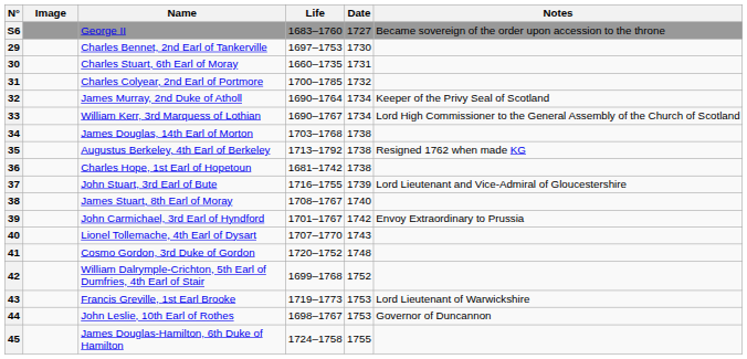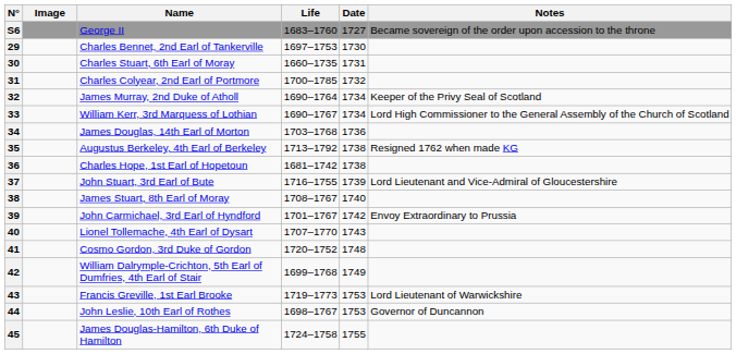 <table class="wikitable">
 <tr>
 <th>N°</th>
 <th style="width: 75px;">Image</th>
 <th style="width: 300px;">Name</th>
 <th>Life</th>
 <th>Date</th>
 <th>Notes</th>
 </tr>
 <tr bgcolor="#999999">
 <th>S6</th>
 <td></td>
 <td><a href='#'>George II</a></td>
 <td>1683–1760</td>
 <td>1727</td>
 <td>Became sovereign of the order upon accession to the throne</td>
 </tr>
 <tr>
 <th>29</th>
 <td></td>
 <td><a href='#'>Charles Bennet, 2nd Earl of Tankerville</a></td>
 <td>1697–1753</td>
 <td>1730</td>
 <td></td>
 </tr>
 <tr>
 <th>30</th>
 <td></td>
 <td><a href='#'>Charles Stuart, 6th Earl of Moray</a></td>
 <td>1660–1735</td>
 <td>1731</td>
 <td></td>
 </tr>
 <tr>
 <th>31</th>
 <td></td>
 <td><a href='#'>Charles Colyear, 2nd Earl of Portmore</a></td>
 <td>1700–1785</td>
 <td>1732</td>
 <td></td>
 </tr>
 <tr>
 <th>32</th>
 <td></td>
 <td><a href='#'>James Murray, 2nd Duke of Atholl</a></td>
 <td>1690–1764</td>
 <td>1734</td>
 <td>Keeper of the Privy Seal of Scotland</td>
 </tr>
 <tr>
 <th>33</th>
 <td></td>
 <td><a href='#'>William Kerr, 3rd Marquess of Lothian</a></td>
 <td>1690–1767</td>
 <td>1734</td>
 <td>Lord High Commissioner to the General Assembly of the Church of Scotland</td>
 </tr>
 <tr>
 <th>34</th>
 <td></td>
 <td><a href='#'>James Douglas, 14th Earl of Morton</a></td>
 <td>1703–1768</td>
-<td>1738</td>
+<td>1736</td>
 <td></td>
 </tr>
 <tr>
 <th>35</th>
 <td></td>
 <td><a href='#'>Augustus Berkeley, 4th Earl of Berkeley</a></td>
 <td>1713–1792</td>
 <td>1738</td>
 <td>Resigned 1762 when made <a href='#'>KG</a></td>
 </tr>
 <tr>
 <th>36</th>
 <td></td>
 <td><a href='#'>Charles Hope, 1st Earl of Hopetoun</a></td>
 <td>1681–1742</td>
 <td>1738</td>
 <td></td>
 </tr>
 <tr>
 <th>37</th>
 <td></td>
 <td><a href='#'>John Stuart, 3rd Earl of Bute</a></td>
 <td>1716–1755</td>
 <td>1739</td>
 <td>Lord Lieutenant and Vice-Admiral of Gloucestershire</td>
 </tr>
 <tr>
 <th>38</th>
 <td></td>
 <td><a href='#'>James Stuart, 8th Earl of Moray</a></td>
 <td>1708–1767</td>
 <td>1740</td>
 <td></td>
 </tr>
 <tr>
 <th>39</th>
 <td></td>
 <td><a href='#'>John Carmichael, 3rd Earl of Hyndford</a></td>
 <td>1701–1767</td>
 <td>1742</td>
 <td>Envoy Extraordinary to Prussia</td>
 </tr>
 <tr>
 <th>40</th>
 <td></td>
 <td><a href='#'>Lionel Tollemache, 4th Earl of Dysart</a></td>
 <td>1707–1770</td>
 <td>1743</td>
 <td></td>
 </tr>
 <tr>
 <th>41</th>
 <td></td>
 <td><a href='#'>Cosmo Gordon, 3rd Duke of Gordon</a></td>
 <td>1720–1752</td>
 <td>1748</td>
 <td></td>
 </tr>
 <tr>
 <th>42</th>
 <td></td>
 <td><a href='#'>William Dalrymple-Crichton, 5th Earl of Dumfries, 4th Earl of Stair</a></td>
 <td>1699–1768</td>
-<td>1752</td>
+<td>1749</td>
 <td></td>
 </tr>
 <tr>
 <th>43</th>
 <td></td>
 <td><a href='#'>Francis Greville, 1st Earl Brooke</a></td>
 <td>1719–1773</td>
 <td>1753</td>
 <td>Lord Lieutenant of Warwickshire</td>
 </tr>
 <tr>
 <th>44</th>
 <td></td>
 <td><a href='#'>John Leslie, 10th Earl of Rothes</a></td>
 <td>1698–1767</td>
 <td>1753</td>
 <td>Governor of Duncannon</td>
 </tr>
 <tr>
 <th>45</th>
 <td></td>
 <td><a href='#'>James Douglas-Hamilton, 6th Duke of Hamilton</a></td>
 <td>1724–1758</td>
 <td>1755</td>
 <td></td>
 </tr>
 </table>
